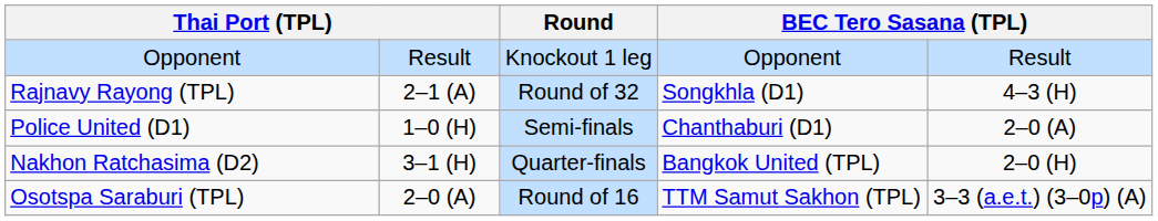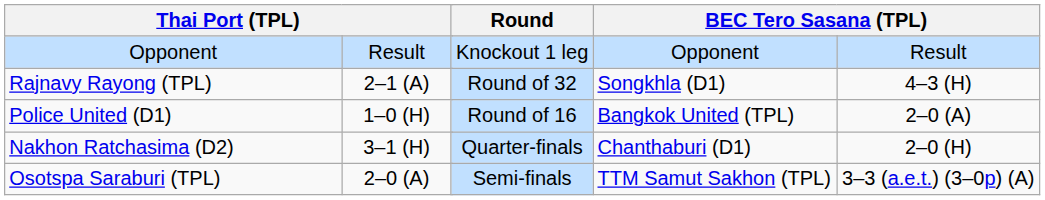 <table class="wikitable" style="text-align:center">
 <tr>
 <th colspan=4 width="350"><a href='#'>Thai Port</a> (TPL)</th>
 <th>Round</th>
 <th colspan=4 width="350"><a href='#'>BEC Tero Sasana</a> (TPL)</th>
 </tr>
 <tr style="background:#C1E0FF">
 <td>Opponent</td>
 <td colspan=3>Result</td>
 <td>Knockout 1 leg</td>
 <td>Opponent</td>
 <td colspan=3>Result</td>
 </tr>
 <tr>
 <td align=left><a href='#'>Rajnavy Rayong</a> (TPL)</td>
 <td colspan=3>2–1 (A)</td>
 <td style="background:#C1E0FF">Round of 32</td>
 <td align=left><a href='#'>Songkhla</a> (D1)</td>
 <td colspan=3>4–3 (H)</td>
 </tr>
 <tr>
 <td align=left><a href='#'>Police United</a> (D1)</td>
 <td colspan=3>1–0 (H)</td>
-<td style="background:#C1E0FF">Semi-finals</td>
-<td align=left><a href='#'>Chanthaburi</a> (D1)</td>
+<td style="background:#C1E0FF">Round of 16</td>
+<td align=left><a href='#'>Bangkok United</a> (TPL)</td>
 <td colspan=3>2–0 (A)</td>
 </tr>
 <tr>
 <td align=left><a href='#'>Nakhon Ratchasima</a> (D2)</td>
 <td colspan=3>3–1 (H)</td>
 <td style="background:#C1E0FF">Quarter-finals</td>
-<td align=left><a href='#'>Bangkok United</a> (TPL)</td>
+<td align=left><a href='#'>Chanthaburi</a> (D1)</td>
 <td colspan=3>2–0 (H)</td>
 </tr>
 <tr>
 <td align=left><a href='#'>Osotspa Saraburi</a> (TPL)</td>
 <td colspan=3>2–0 (A)</td>
-<td style="background:#C1E0FF">Round of 16</td>
+<td style="background:#C1E0FF">Semi-finals</td>
 <td align=left><a href='#'>TTM Samut Sakhon</a> (TPL)</td>
 <td colspan=3>3–3 (<a href='#'>a.e.t.</a>) (3–0<a href='#'>p</a>) (A)</td>
 </tr>
 </table>
